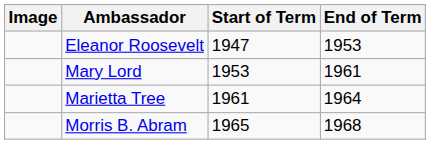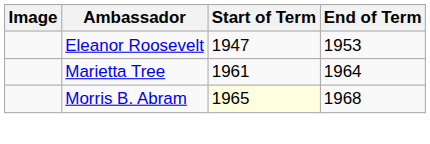 <table class="wikitable">
 <tr>
 <th>Image</th>
 <th>Ambassador</th>
 <th>Start of Term</th>
 <th>End of Term</th>
 </tr>
 <tr>
 <td></td>
 <td><a href='#'>Eleanor Roosevelt</a></td>
 <td>1947</td>
 <td>1953</td>
 </tr>
 <tr>
 <td></td>
-<td><a href='#'>Mary Lord</a></td>
-<td>1953</td>
-<td>1961</td>
-</tr>
-<tr>
-<td></td>
 <td><a href='#'>Marietta Tree</a></td>
 <td>1961</td>
 <td>1964</td>
 </tr>
 <tr>
 <td></td>
 <td><a href='#'>Morris B. Abram</a></td>
-<td>1965</td>
+<td style="background: lightyellow;">1965</td>
 <td>1968</td>
 </tr>
 </table>
